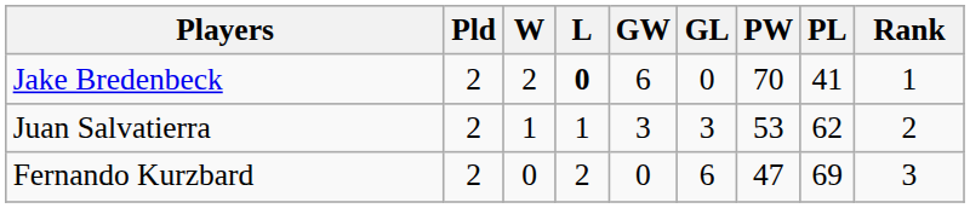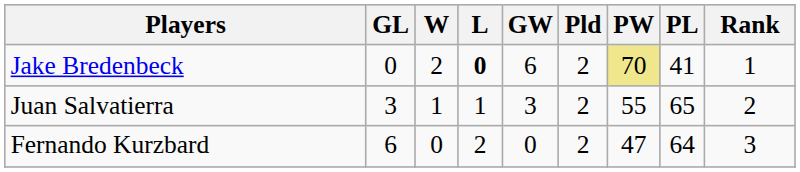 <table class=wikitable style="text-align:center">
 <tr>
 <th width=220>Players</th>
-<th width=20>Pld</th>
+<th width=20>GL</th>
 <th width=20>W</th>
 <th width=20>L</th>
 <th width=20>GW</th>
-<th width=20>GL</th>
+<th width=20>Pld</th>
 <th width=20>PW</th>
 <th width=20>PL</th>
 <th width=50>Rank</th>
 </tr>
 <tr>
 <td align=left> <a href='#'>Jake Bredenbeck</a></td>
-<td>2</td>
+<td>0</td>
 <td>2</td>
 <td><strong>0</strong></td>
 <td>6</td>
-<td>0</td>
-<td>70</td>
+<td>2</td>
+<td style="background: khaki;">70</td>
 <td>41</td>
 <td>1</td>
 </tr>
 <tr>
 <td align=left> Juan Salvatierra</td>
-<td>2</td>
+<td>3</td>
 <td>1</td>
 <td>1</td>
 <td>3</td>
-<td>3</td>
-<td>53</td>
-<td>62</td>
+<td>2</td>
+<td>55</td>
+<td>65</td>
 <td>2</td>
 </tr>
 <tr>
 <td align=left> Fernando Kurzbard</td>
+<td>6</td>
+<td>0</td>
 <td>2</td>
 <td>0</td>
 <td>2</td>
-<td>0</td>
-<td>6</td>
 <td>47</td>
-<td>69</td>
+<td>64</td>
 <td>3</td>
 </tr>
 </table>
